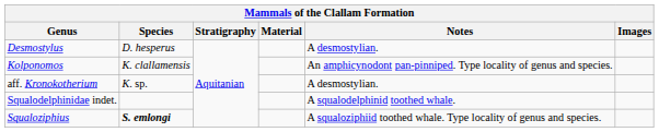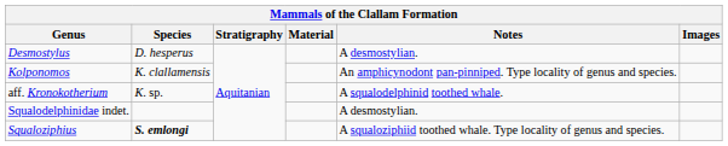 <table class="wikitable" align="center">
 <tr>
 <th colspan="6" align="center"><strong><a href='#'>Mammals</a> of the Clallam Formation</strong></th>
 </tr>
 <tr>
 <th>Genus</th>
 <th>Species</th>
 <th>Stratigraphy</th>
 <th><strong>Material</strong></th>
 <th>Notes</th>
 <th>Images</th>
 </tr>
 <tr>
 <td><em><a href='#'>Desmostylus</a></em></td>
 <td><em>D. hesperus</em></td>
 <td rowspan="5"><a href='#'>Aquitanian</a></td>
 <td></td>
 <td>A <a href='#'>desmostylian</a>.</td>
 <td></td>
 </tr>
 <tr>
 <td><em><a href='#'>Kolponomos</a></em></td>
 <td><em>K. clallamensis</em></td>
 <td></td>
 <td>An <a href='#'>amphicynodont</a> <a href='#'>pan-pinniped</a>. Type locality of genus and species.</td>
 <td></td>
 </tr>
 <tr>
 <td>aff. <em><a href='#'>Kronokotherium</a></em></td>
 <td><em>K</em>. sp.</td>
 <td></td>
-<td>A desmostylian.</td>
+<td>A <a href='#'>squalodelphinid</a> <a href='#'>toothed whale</a>.</td>
 <td></td>
 </tr>
 <tr>
 <td><a href='#'>Squalodelphinidae</a> indet.</td>
 <td></td>
 <td></td>
-<td>A <a href='#'>squalodelphinid</a> <a href='#'>toothed whale</a>.</td>
+<td>A desmostylian.</td>
 <td></td>
 </tr>
 <tr>
 <td><em><a href='#'>Squaloziphius</a></em></td>
 <td><strong><em>S. emlongi</em></strong></td>
 <td></td>
 <td>A <a href='#'>squaloziphiid</a> toothed whale. Type locality of genus and species.</td>
 <td></td>
 </tr>
 </table>
